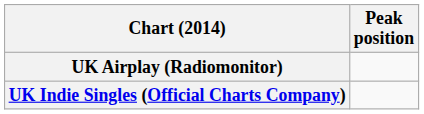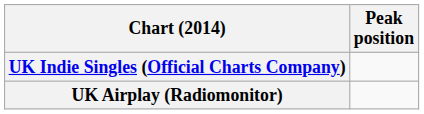 <table class="wikitable sortable plainrowheaders">
 <tr>
 <th>Chart (2014)</th>
 <th>Peak<br>position</th>
 </tr>
 <tr>
+<th scope="row"><a href='#'>UK Indie Singles</a> (<a href='#'>Official Charts Company</a>)</th>
+<td></td>
+</tr>
+<tr>
 <th scope="row">UK Airplay (Radiomonitor)</th>
 <td></td>
 </tr>
-<tr>
-<th scope="row"><a href='#'>UK Indie Singles</a> (<a href='#'>Official Charts Company</a>)</th>
-<td></td>
-</tr>
 </table>
